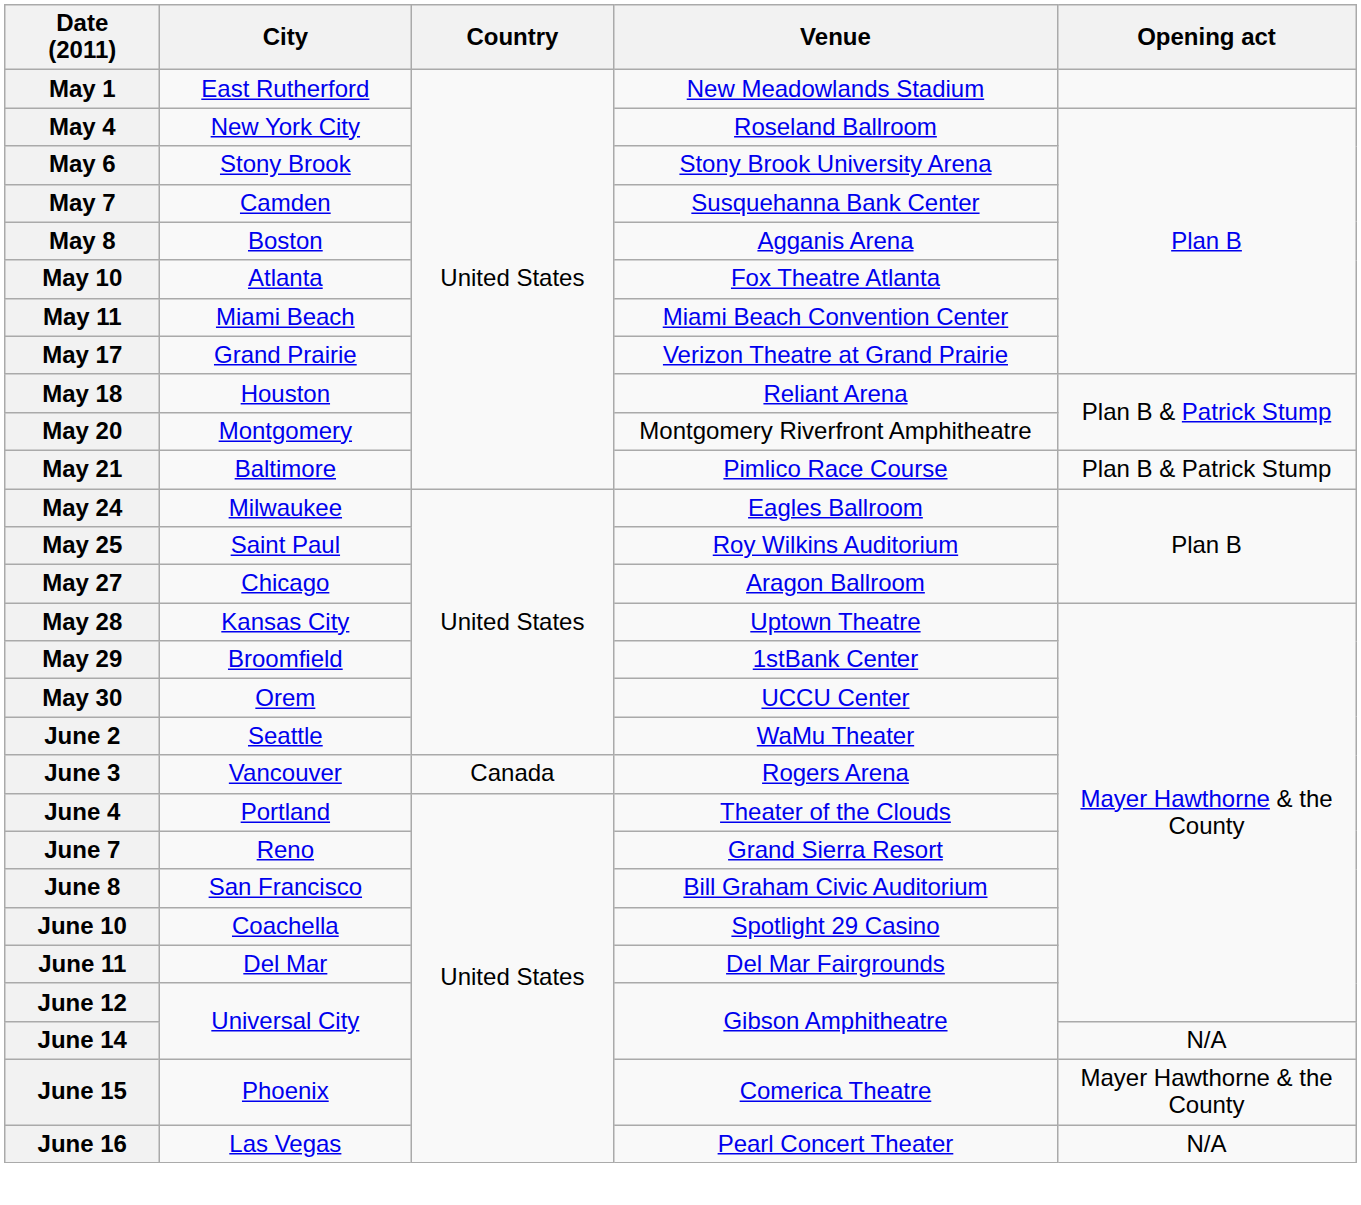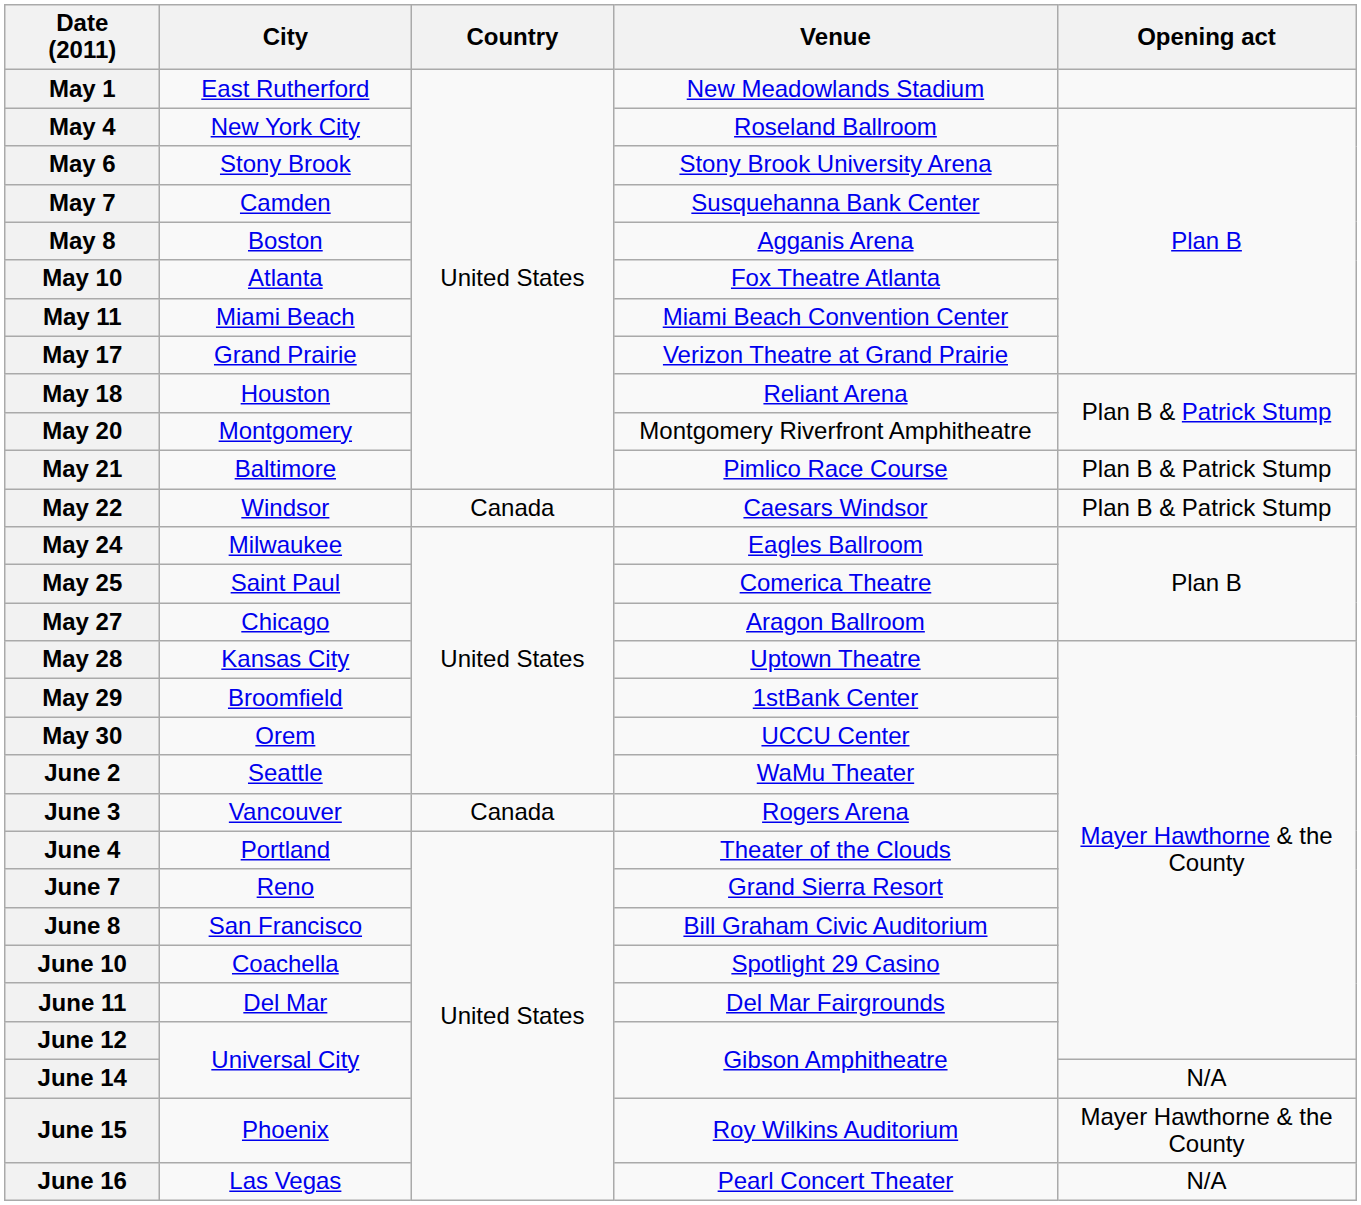 <table class="wikitable plainrowheaders" style="text-align:center;">
 <tr>
 <th scope="col" style="width:6em;">Date<br>(2011)</th>
 <th scope="col" style="width:10em;">City</th>
 <th scope="col" style="width:8em;">Country</th>
 <th scope="col" style="width:18em;">Venue</th>
 <th scope="col" style="width:12em;">Opening act</th>
 </tr>
 <tr>
 <th scope="row">May 1</th>
 <td><a href='#'>East Rutherford</a></td>
 <td rowspan="11">United States</td>
 <td><a href='#'>New Meadowlands Stadium</a></td>
 <td></td>
 </tr>
 <tr>
 <th scope="row">May 4</th>
 <td><a href='#'>New York City</a></td>
 <td><a href='#'>Roseland Ballroom</a></td>
 <td rowspan="7"><a href='#'>Plan B</a></td>
 </tr>
 <tr>
 <th scope="row">May 6</th>
 <td><a href='#'>Stony Brook</a></td>
 <td><a href='#'>Stony Brook University Arena</a></td>
 </tr>
 <tr>
 <th scope="row">May 7</th>
 <td><a href='#'>Camden</a></td>
 <td><a href='#'>Susquehanna Bank Center</a></td>
 </tr>
 <tr>
 <th scope="row">May 8</th>
 <td><a href='#'>Boston</a></td>
 <td><a href='#'>Agganis Arena</a></td>
 </tr>
 <tr>
 <th scope="row">May 10</th>
 <td><a href='#'>Atlanta</a></td>
 <td><a href='#'>Fox Theatre Atlanta</a></td>
 </tr>
 <tr>
 <th scope="row">May 11</th>
 <td><a href='#'>Miami Beach</a></td>
 <td><a href='#'>Miami Beach Convention Center</a></td>
 </tr>
 <tr>
 <th scope="row">May 17</th>
 <td><a href='#'>Grand Prairie</a></td>
 <td><a href='#'>Verizon Theatre at Grand Prairie</a></td>
 </tr>
 <tr>
 <th scope="row">May 18</th>
 <td><a href='#'>Houston</a></td>
 <td><a href='#'>Reliant Arena</a></td>
 <td rowspan="2">Plan B & <a href='#'>Patrick Stump</a></td>
 </tr>
 <tr>
 <th scope="row">May 20</th>
 <td><a href='#'>Montgomery</a></td>
 <td>Montgomery Riverfront Amphitheatre</td>
 </tr>
 <tr>
 <th scope="row">May 21</th>
 <td><a href='#'>Baltimore</a></td>
 <td><a href='#'>Pimlico Race Course</a></td>
 <td>Plan B & Patrick Stump</td>
 </tr>
 <tr>
+<th scope="row">May 22</th>
+<td><a href='#'>Windsor</a></td>
+<td>Canada</td>
+<td><a href='#'>Caesars Windsor</a></td>
+<td>Plan B & Patrick Stump</td>
+</tr>
+<tr>
 <th scope="row">May 24</th>
 <td><a href='#'>Milwaukee</a></td>
 <td rowspan="7">United States</td>
 <td><a href='#'>Eagles Ballroom</a></td>
 <td rowspan="3">Plan B</td>
 </tr>
 <tr>
 <th scope="row">May 25</th>
 <td><a href='#'>Saint Paul</a></td>
-<td><a href='#'>Roy Wilkins Auditorium</a></td>
+<td><a href='#'>Comerica Theatre</a></td>
 </tr>
 <tr>
 <th scope="row">May 27</th>
 <td><a href='#'>Chicago</a></td>
 <td><a href='#'>Aragon Ballroom</a></td>
 </tr>
 <tr>
 <th scope="row">May 28</th>
 <td><a href='#'>Kansas City</a></td>
 <td><a href='#'>Uptown Theatre</a></td>
 <td rowspan="11"><a href='#'>Mayer Hawthorne</a> & the County</td>
 </tr>
 <tr>
 <th scope="row">May 29</th>
 <td><a href='#'>Broomfield</a></td>
 <td><a href='#'>1stBank Center</a></td>
 </tr>
 <tr>
 <th scope="row">May 30</th>
 <td><a href='#'>Orem</a></td>
 <td><a href='#'>UCCU Center</a></td>
 </tr>
 <tr>
 <th scope="row">June 2</th>
 <td><a href='#'>Seattle</a></td>
 <td><a href='#'>WaMu Theater</a></td>
 </tr>
 <tr>
 <th scope="row">June 3</th>
 <td><a href='#'>Vancouver</a></td>
 <td>Canada</td>
 <td><a href='#'>Rogers Arena</a></td>
 </tr>
 <tr>
 <th scope="row">June 4</th>
 <td><a href='#'>Portland</a></td>
 <td rowspan="9">United States</td>
 <td><a href='#'>Theater of the Clouds</a></td>
 </tr>
 <tr>
 <th scope="row">June 7</th>
 <td><a href='#'>Reno</a></td>
 <td><a href='#'>Grand Sierra Resort</a></td>
 </tr>
 <tr>
 <th scope="row">June 8</th>
 <td><a href='#'>San Francisco</a></td>
 <td><a href='#'>Bill Graham Civic Auditorium</a></td>
 </tr>
 <tr>
 <th scope="row">June 10</th>
 <td><a href='#'>Coachella</a></td>
 <td><a href='#'>Spotlight 29 Casino</a></td>
 </tr>
 <tr>
 <th scope="row">June 11</th>
 <td><a href='#'>Del Mar</a></td>
 <td><a href='#'>Del Mar Fairgrounds</a></td>
 </tr>
 <tr>
 <th scope="row">June 12</th>
 <td rowspan="2"><a href='#'>Universal City</a></td>
 <td rowspan="2"><a href='#'>Gibson Amphitheatre</a></td>
 </tr>
 <tr>
 <th scope="row">June 14</th>
 <td>N/A</td>
 </tr>
 <tr>
 <th scope="row">June 15</th>
 <td><a href='#'>Phoenix</a></td>
-<td><a href='#'>Comerica Theatre</a></td>
+<td><a href='#'>Roy Wilkins Auditorium</a></td>
 <td>Mayer Hawthorne & the County</td>
 </tr>
 <tr>
 <th scope="row">June 16</th>
 <td><a href='#'>Las Vegas</a></td>
 <td><a href='#'>Pearl Concert Theater</a></td>
 <td>N/A</td>
 </tr>
 </table>
